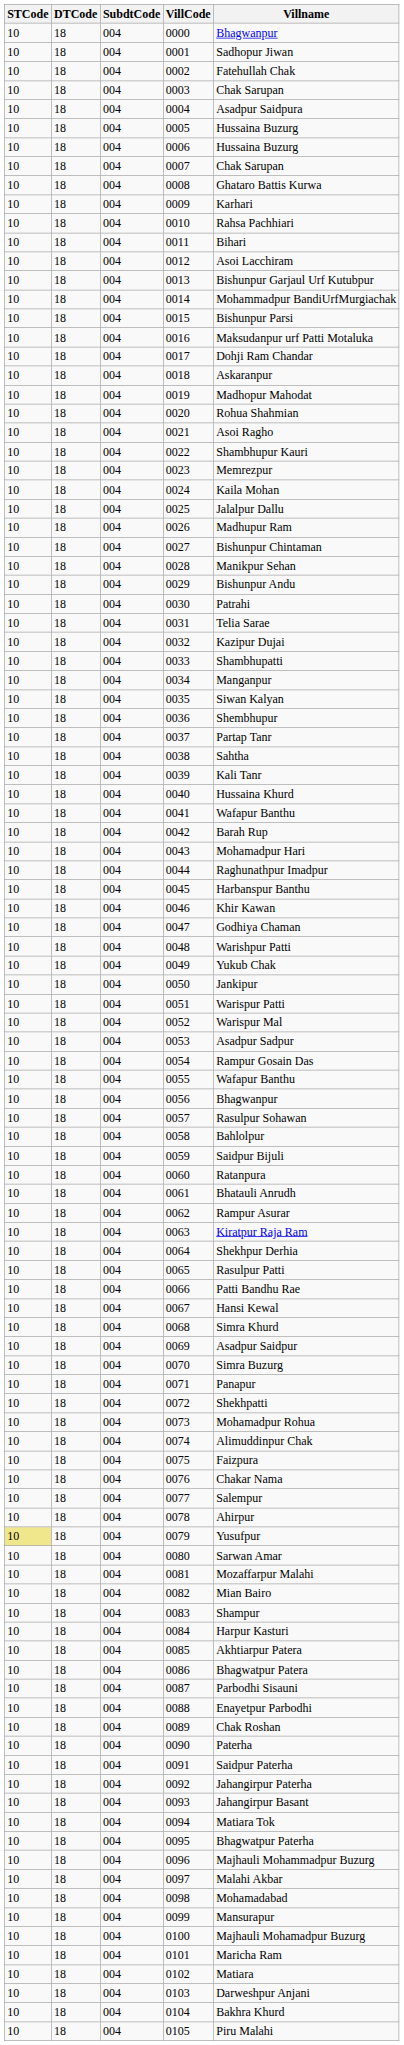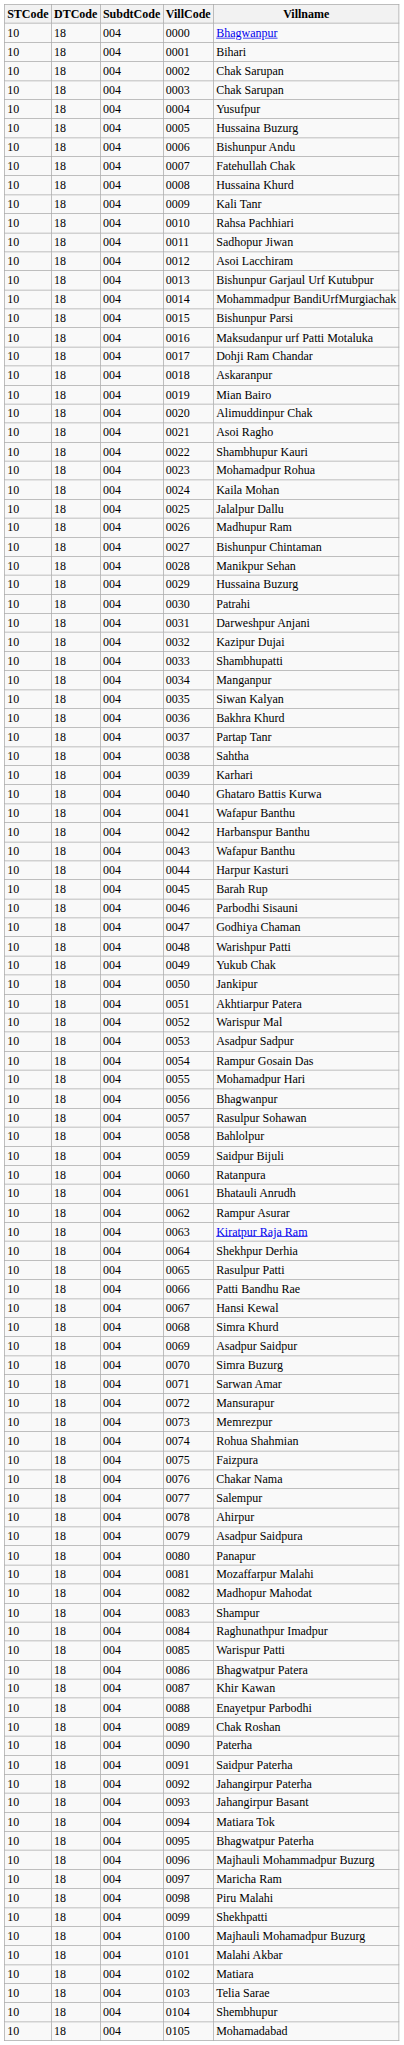 <table class="wikitable sortable">
 <tr>
 <th>STCode</th>
 <th>DTCode</th>
 <th>SubdtCode</th>
 <th>VillCode</th>
 <th>Villname</th>
 </tr>
 <tr>
 <td>10</td>
 <td>18</td>
 <td>004</td>
 <td>0000</td>
 <td><a href='#'>Bhagwanpur</a></td>
 </tr>
 <tr>
 <td>10</td>
 <td>18</td>
 <td>004</td>
 <td>0001</td>
-<td>Sadhopur Jiwan</td>
+<td>Bihari</td>
 </tr>
 <tr>
 <td>10</td>
 <td>18</td>
 <td>004</td>
 <td>0002</td>
-<td>Fatehullah Chak</td>
+<td>Chak Sarupan</td>
 </tr>
 <tr>
 <td>10</td>
 <td>18</td>
 <td>004</td>
 <td>0003</td>
 <td>Chak Sarupan</td>
 </tr>
 <tr>
 <td>10</td>
 <td>18</td>
 <td>004</td>
 <td>0004</td>
-<td>Asadpur Saidpura</td>
+<td>Yusufpur</td>
 </tr>
 <tr>
 <td>10</td>
 <td>18</td>
 <td>004</td>
 <td>0005</td>
 <td>Hussaina Buzurg</td>
 </tr>
 <tr>
 <td>10</td>
 <td>18</td>
 <td>004</td>
 <td>0006</td>
-<td>Hussaina Buzurg</td>
+<td>Bishunpur Andu</td>
 </tr>
 <tr>
 <td>10</td>
 <td>18</td>
 <td>004</td>
 <td>0007</td>
-<td>Chak Sarupan</td>
+<td>Fatehullah Chak</td>
 </tr>
 <tr>
 <td>10</td>
 <td>18</td>
 <td>004</td>
 <td>0008</td>
-<td>Ghataro Battis Kurwa</td>
+<td>Hussaina Khurd</td>
 </tr>
 <tr>
 <td>10</td>
 <td>18</td>
 <td>004</td>
 <td>0009</td>
-<td>Karhari</td>
+<td>Kali Tanr</td>
 </tr>
 <tr>
 <td>10</td>
 <td>18</td>
 <td>004</td>
 <td>0010</td>
 <td>Rahsa Pachhiari</td>
 </tr>
 <tr>
 <td>10</td>
 <td>18</td>
 <td>004</td>
 <td>0011</td>
-<td>Bihari</td>
+<td>Sadhopur Jiwan</td>
 </tr>
 <tr>
 <td>10</td>
 <td>18</td>
 <td>004</td>
 <td>0012</td>
 <td>Asoi Lacchiram</td>
 </tr>
 <tr>
 <td>10</td>
 <td>18</td>
 <td>004</td>
 <td>0013</td>
 <td>Bishunpur Garjaul Urf Kutubpur</td>
 </tr>
 <tr>
 <td>10</td>
 <td>18</td>
 <td>004</td>
 <td>0014</td>
 <td>Mohammadpur BandiUrfMurgiachak</td>
 </tr>
 <tr>
 <td>10</td>
 <td>18</td>
 <td>004</td>
 <td>0015</td>
 <td>Bishunpur Parsi</td>
 </tr>
 <tr>
 <td>10</td>
 <td>18</td>
 <td>004</td>
 <td>0016</td>
 <td>Maksudanpur urf Patti Motaluka</td>
 </tr>
 <tr>
 <td>10</td>
 <td>18</td>
 <td>004</td>
 <td>0017</td>
 <td>Dohji Ram Chandar</td>
 </tr>
 <tr>
 <td>10</td>
 <td>18</td>
 <td>004</td>
 <td>0018</td>
 <td>Askaranpur</td>
 </tr>
 <tr>
 <td>10</td>
 <td>18</td>
 <td>004</td>
 <td>0019</td>
-<td>Madhopur Mahodat</td>
+<td>Mian Bairo</td>
 </tr>
 <tr>
 <td>10</td>
 <td>18</td>
 <td>004</td>
 <td>0020</td>
-<td>Rohua Shahmian</td>
+<td>Alimuddinpur Chak</td>
 </tr>
 <tr>
 <td>10</td>
 <td>18</td>
 <td>004</td>
 <td>0021</td>
 <td>Asoi Ragho</td>
 </tr>
 <tr>
 <td>10</td>
 <td>18</td>
 <td>004</td>
 <td>0022</td>
 <td>Shambhupur Kauri</td>
 </tr>
 <tr>
 <td>10</td>
 <td>18</td>
 <td>004</td>
 <td>0023</td>
-<td>Memrezpur</td>
+<td>Mohamadpur Rohua</td>
 </tr>
 <tr>
 <td>10</td>
 <td>18</td>
 <td>004</td>
 <td>0024</td>
 <td>Kaila Mohan</td>
 </tr>
 <tr>
 <td>10</td>
 <td>18</td>
 <td>004</td>
 <td>0025</td>
 <td>Jalalpur Dallu</td>
 </tr>
 <tr>
 <td>10</td>
 <td>18</td>
 <td>004</td>
 <td>0026</td>
 <td>Madhupur Ram</td>
 </tr>
 <tr>
 <td>10</td>
 <td>18</td>
 <td>004</td>
 <td>0027</td>
 <td>Bishunpur Chintaman</td>
 </tr>
 <tr>
 <td>10</td>
 <td>18</td>
 <td>004</td>
 <td>0028</td>
 <td>Manikpur Sehan</td>
 </tr>
 <tr>
 <td>10</td>
 <td>18</td>
 <td>004</td>
 <td>0029</td>
-<td>Bishunpur Andu</td>
+<td>Hussaina Buzurg</td>
 </tr>
 <tr>
 <td>10</td>
 <td>18</td>
 <td>004</td>
 <td>0030</td>
 <td>Patrahi</td>
 </tr>
 <tr>
 <td>10</td>
 <td>18</td>
 <td>004</td>
 <td>0031</td>
-<td>Telia Sarae</td>
+<td>Darweshpur Anjani</td>
 </tr>
 <tr>
 <td>10</td>
 <td>18</td>
 <td>004</td>
 <td>0032</td>
 <td>Kazipur Dujai</td>
 </tr>
 <tr>
 <td>10</td>
 <td>18</td>
 <td>004</td>
 <td>0033</td>
 <td>Shambhupatti</td>
 </tr>
 <tr>
 <td>10</td>
 <td>18</td>
 <td>004</td>
 <td>0034</td>
 <td>Manganpur</td>
 </tr>
 <tr>
 <td>10</td>
 <td>18</td>
 <td>004</td>
 <td>0035</td>
 <td>Siwan Kalyan</td>
 </tr>
 <tr>
 <td>10</td>
 <td>18</td>
 <td>004</td>
 <td>0036</td>
-<td>Shembhupur</td>
+<td>Bakhra Khurd</td>
 </tr>
 <tr>
 <td>10</td>
 <td>18</td>
 <td>004</td>
 <td>0037</td>
 <td>Partap Tanr</td>
 </tr>
 <tr>
 <td>10</td>
 <td>18</td>
 <td>004</td>
 <td>0038</td>
 <td>Sahtha</td>
 </tr>
 <tr>
 <td>10</td>
 <td>18</td>
 <td>004</td>
 <td>0039</td>
-<td>Kali Tanr</td>
+<td>Karhari</td>
 </tr>
 <tr>
 <td>10</td>
 <td>18</td>
 <td>004</td>
 <td>0040</td>
-<td>Hussaina Khurd</td>
+<td>Ghataro Battis Kurwa</td>
 </tr>
 <tr>
 <td>10</td>
 <td>18</td>
 <td>004</td>
 <td>0041</td>
 <td>Wafapur Banthu</td>
 </tr>
 <tr>
 <td>10</td>
 <td>18</td>
 <td>004</td>
 <td>0042</td>
+<td>Harbanspur Banthu</td>
+</tr>
+<tr>
+<td>10</td>
+<td>18</td>
+<td>004</td>
+<td>0043</td>
+<td>Wafapur Banthu</td>
+</tr>
+<tr>
+<td>10</td>
+<td>18</td>
+<td>004</td>
+<td>0044</td>
+<td>Harpur Kasturi</td>
+</tr>
+<tr>
+<td>10</td>
+<td>18</td>
+<td>004</td>
+<td>0045</td>
 <td>Barah Rup</td>
 </tr>
 <tr>
 <td>10</td>
 <td>18</td>
 <td>004</td>
-<td>0043</td>
-<td>Mohamadpur Hari</td>
-</tr>
-<tr>
-<td>10</td>
-<td>18</td>
-<td>004</td>
-<td>0044</td>
-<td>Raghunathpur Imadpur</td>
-</tr>
-<tr>
-<td>10</td>
-<td>18</td>
-<td>004</td>
-<td>0045</td>
-<td>Harbanspur Banthu</td>
-</tr>
-<tr>
-<td>10</td>
-<td>18</td>
-<td>004</td>
 <td>0046</td>
-<td>Khir Kawan</td>
+<td>Parbodhi Sisauni</td>
 </tr>
 <tr>
 <td>10</td>
 <td>18</td>
 <td>004</td>
 <td>0047</td>
 <td>Godhiya Chaman</td>
 </tr>
 <tr>
 <td>10</td>
 <td>18</td>
 <td>004</td>
 <td>0048</td>
 <td>Warishpur Patti</td>
 </tr>
 <tr>
 <td>10</td>
 <td>18</td>
 <td>004</td>
 <td>0049</td>
 <td>Yukub Chak</td>
 </tr>
 <tr>
 <td>10</td>
 <td>18</td>
 <td>004</td>
 <td>0050</td>
 <td>Jankipur</td>
 </tr>
 <tr>
 <td>10</td>
 <td>18</td>
 <td>004</td>
 <td>0051</td>
-<td>Warispur Patti</td>
+<td>Akhtiarpur Patera</td>
 </tr>
 <tr>
 <td>10</td>
 <td>18</td>
 <td>004</td>
 <td>0052</td>
 <td>Warispur Mal</td>
 </tr>
 <tr>
 <td>10</td>
 <td>18</td>
 <td>004</td>
 <td>0053</td>
 <td>Asadpur Sadpur</td>
 </tr>
 <tr>
 <td>10</td>
 <td>18</td>
 <td>004</td>
 <td>0054</td>
 <td>Rampur Gosain Das</td>
 </tr>
 <tr>
 <td>10</td>
 <td>18</td>
 <td>004</td>
 <td>0055</td>
-<td>Wafapur Banthu</td>
+<td>Mohamadpur Hari</td>
 </tr>
 <tr>
 <td>10</td>
 <td>18</td>
 <td>004</td>
 <td>0056</td>
 <td>Bhagwanpur</td>
 </tr>
 <tr>
 <td>10</td>
 <td>18</td>
 <td>004</td>
 <td>0057</td>
 <td>Rasulpur Sohawan</td>
 </tr>
 <tr>
 <td>10</td>
 <td>18</td>
 <td>004</td>
 <td>0058</td>
 <td>Bahlolpur</td>
 </tr>
 <tr>
 <td>10</td>
 <td>18</td>
 <td>004</td>
 <td>0059</td>
 <td>Saidpur Bijuli</td>
 </tr>
 <tr>
 <td>10</td>
 <td>18</td>
 <td>004</td>
 <td>0060</td>
 <td>Ratanpura</td>
 </tr>
 <tr>
 <td>10</td>
 <td>18</td>
 <td>004</td>
 <td>0061</td>
 <td>Bhatauli Anrudh</td>
 </tr>
 <tr>
 <td>10</td>
 <td>18</td>
 <td>004</td>
 <td>0062</td>
 <td>Rampur Asurar</td>
 </tr>
 <tr>
 <td>10</td>
 <td>18</td>
 <td>004</td>
 <td>0063</td>
 <td><a href='#'>Kiratpur Raja Ram</a></td>
 </tr>
 <tr>
 <td>10</td>
 <td>18</td>
 <td>004</td>
 <td>0064</td>
 <td>Shekhpur Derhia</td>
 </tr>
 <tr>
 <td>10</td>
 <td>18</td>
 <td>004</td>
 <td>0065</td>
 <td>Rasulpur Patti</td>
 </tr>
 <tr>
 <td>10</td>
 <td>18</td>
 <td>004</td>
 <td>0066</td>
 <td>Patti Bandhu Rae</td>
 </tr>
 <tr>
 <td>10</td>
 <td>18</td>
 <td>004</td>
 <td>0067</td>
 <td>Hansi Kewal</td>
 </tr>
 <tr>
 <td>10</td>
 <td>18</td>
 <td>004</td>
 <td>0068</td>
 <td>Simra Khurd</td>
 </tr>
 <tr>
 <td>10</td>
 <td>18</td>
 <td>004</td>
 <td>0069</td>
 <td>Asadpur Saidpur</td>
 </tr>
 <tr>
 <td>10</td>
 <td>18</td>
 <td>004</td>
 <td>0070</td>
 <td>Simra Buzurg</td>
 </tr>
 <tr>
 <td>10</td>
 <td>18</td>
 <td>004</td>
 <td>0071</td>
-<td>Panapur</td>
+<td>Sarwan Amar</td>
 </tr>
 <tr>
 <td>10</td>
 <td>18</td>
 <td>004</td>
 <td>0072</td>
-<td>Shekhpatti</td>
+<td>Mansurapur</td>
 </tr>
 <tr>
 <td>10</td>
 <td>18</td>
 <td>004</td>
 <td>0073</td>
-<td>Mohamadpur Rohua</td>
+<td>Memrezpur</td>
 </tr>
 <tr>
 <td>10</td>
 <td>18</td>
 <td>004</td>
 <td>0074</td>
-<td>Alimuddinpur Chak</td>
+<td>Rohua Shahmian</td>
 </tr>
 <tr>
 <td>10</td>
 <td>18</td>
 <td>004</td>
 <td>0075</td>
 <td>Faizpura</td>
 </tr>
 <tr>
 <td>10</td>
 <td>18</td>
 <td>004</td>
 <td>0076</td>
 <td>Chakar Nama</td>
 </tr>
 <tr>
 <td>10</td>
 <td>18</td>
 <td>004</td>
 <td>0077</td>
 <td>Salempur</td>
 </tr>
 <tr>
 <td>10</td>
 <td>18</td>
 <td>004</td>
 <td>0078</td>
 <td>Ahirpur</td>
 </tr>
 <tr>
-<td style="background: khaki;">10</td>
+<td>10</td>
 <td>18</td>
 <td>004</td>
 <td>0079</td>
-<td>Yusufpur</td>
+<td>Asadpur Saidpura</td>
 </tr>
 <tr>
 <td>10</td>
 <td>18</td>
 <td>004</td>
 <td>0080</td>
-<td>Sarwan Amar</td>
+<td>Panapur</td>
 </tr>
 <tr>
 <td>10</td>
 <td>18</td>
 <td>004</td>
 <td>0081</td>
 <td>Mozaffarpur Malahi</td>
 </tr>
 <tr>
 <td>10</td>
 <td>18</td>
 <td>004</td>
 <td>0082</td>
-<td>Mian Bairo</td>
+<td>Madhopur Mahodat</td>
 </tr>
 <tr>
 <td>10</td>
 <td>18</td>
 <td>004</td>
 <td>0083</td>
 <td>Shampur</td>
 </tr>
 <tr>
 <td>10</td>
 <td>18</td>
 <td>004</td>
 <td>0084</td>
-<td>Harpur Kasturi</td>
+<td>Raghunathpur Imadpur</td>
 </tr>
 <tr>
 <td>10</td>
 <td>18</td>
 <td>004</td>
 <td>0085</td>
-<td>Akhtiarpur Patera</td>
+<td>Warispur Patti</td>
 </tr>
 <tr>
 <td>10</td>
 <td>18</td>
 <td>004</td>
 <td>0086</td>
 <td>Bhagwatpur Patera</td>
 </tr>
 <tr>
 <td>10</td>
 <td>18</td>
 <td>004</td>
 <td>0087</td>
-<td>Parbodhi Sisauni</td>
+<td>Khir Kawan</td>
 </tr>
 <tr>
 <td>10</td>
 <td>18</td>
 <td>004</td>
 <td>0088</td>
 <td>Enayetpur Parbodhi</td>
 </tr>
 <tr>
 <td>10</td>
 <td>18</td>
 <td>004</td>
 <td>0089</td>
 <td>Chak Roshan</td>
 </tr>
 <tr>
 <td>10</td>
 <td>18</td>
 <td>004</td>
 <td>0090</td>
 <td>Paterha</td>
 </tr>
 <tr>
 <td>10</td>
 <td>18</td>
 <td>004</td>
 <td>0091</td>
 <td>Saidpur Paterha</td>
 </tr>
 <tr>
 <td>10</td>
 <td>18</td>
 <td>004</td>
 <td>0092</td>
 <td>Jahangirpur Paterha</td>
 </tr>
 <tr>
 <td>10</td>
 <td>18</td>
 <td>004</td>
 <td>0093</td>
 <td>Jahangirpur Basant</td>
 </tr>
 <tr>
 <td>10</td>
 <td>18</td>
 <td>004</td>
 <td>0094</td>
 <td>Matiara Tok</td>
 </tr>
 <tr>
 <td>10</td>
 <td>18</td>
 <td>004</td>
 <td>0095</td>
 <td>Bhagwatpur Paterha</td>
 </tr>
 <tr>
 <td>10</td>
 <td>18</td>
 <td>004</td>
 <td>0096</td>
 <td>Majhauli Mohammadpur Buzurg</td>
 </tr>
 <tr>
 <td>10</td>
 <td>18</td>
 <td>004</td>
 <td>0097</td>
-<td>Malahi Akbar</td>
+<td>Maricha Ram</td>
 </tr>
 <tr>
 <td>10</td>
 <td>18</td>
 <td>004</td>
 <td>0098</td>
-<td>Mohamadabad</td>
+<td>Piru Malahi</td>
 </tr>
 <tr>
 <td>10</td>
 <td>18</td>
 <td>004</td>
 <td>0099</td>
-<td>Mansurapur</td>
+<td>Shekhpatti</td>
 </tr>
 <tr>
 <td>10</td>
 <td>18</td>
 <td>004</td>
 <td>0100</td>
 <td>Majhauli Mohamadpur Buzurg</td>
 </tr>
 <tr>
 <td>10</td>
 <td>18</td>
 <td>004</td>
 <td>0101</td>
-<td>Maricha Ram</td>
+<td>Malahi Akbar</td>
 </tr>
 <tr>
 <td>10</td>
 <td>18</td>
 <td>004</td>
 <td>0102</td>
 <td>Matiara</td>
 </tr>
 <tr>
 <td>10</td>
 <td>18</td>
 <td>004</td>
 <td>0103</td>
-<td>Darweshpur Anjani</td>
+<td>Telia Sarae</td>
 </tr>
 <tr>
 <td>10</td>
 <td>18</td>
 <td>004</td>
 <td>0104</td>
-<td>Bakhra Khurd</td>
+<td>Shembhupur</td>
 </tr>
 <tr>
 <td>10</td>
 <td>18</td>
 <td>004</td>
 <td>0105</td>
-<td>Piru Malahi</td>
+<td>Mohamadabad</td>
 </tr>
 </table>
